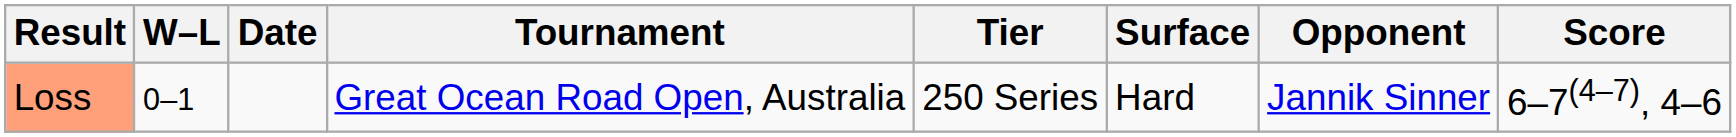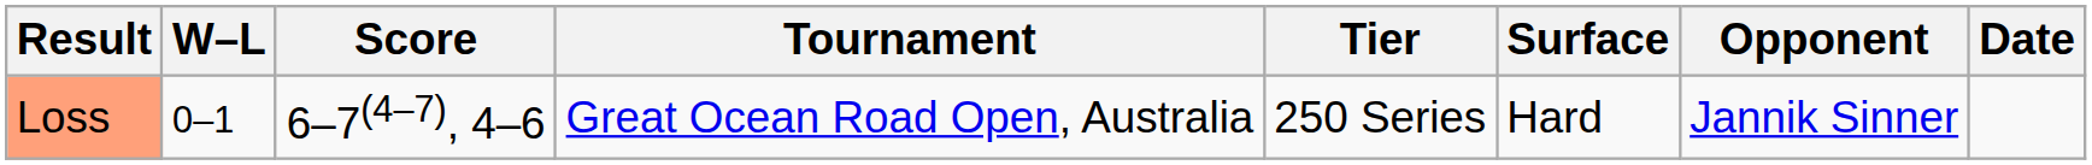 <table class="sortable wikitable">
 <tr>
 <th>Result</th>
 <th class=unsortable>W–L</th>
-<th>Date</th>
+<th class=unsortable>Score</th>
 <th>Tournament</th>
 <th>Tier</th>
 <th>Surface</th>
 <th>Opponent</th>
-<th class=unsortable>Score</th>
+<th>Date</th>
 </tr>
 <tr>
 <td bgcolor=FFA07A>Loss</td>
 <td><small>0–1</small></td>
-<td><a href='#'></a></td>
+<td>6–7<sup>(4–7)</sup>, 4–6</td>
 <td><a href='#'>Great Ocean Road Open</a>, Australia</td>
 <td>250 Series</td>
 <td>Hard</td>
 <td> <a href='#'>Jannik Sinner</a></td>
-<td>6–7<sup>(4–7)</sup>, 4–6</td>
+<td><a href='#'></a></td>
 </tr>
 </table>
